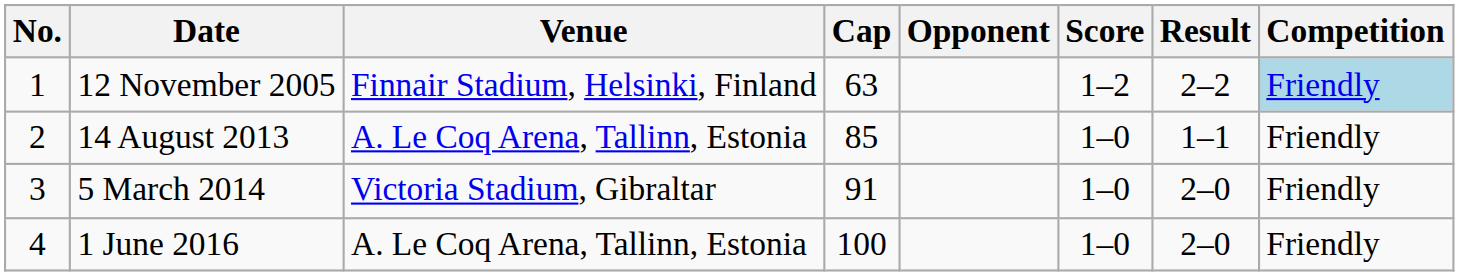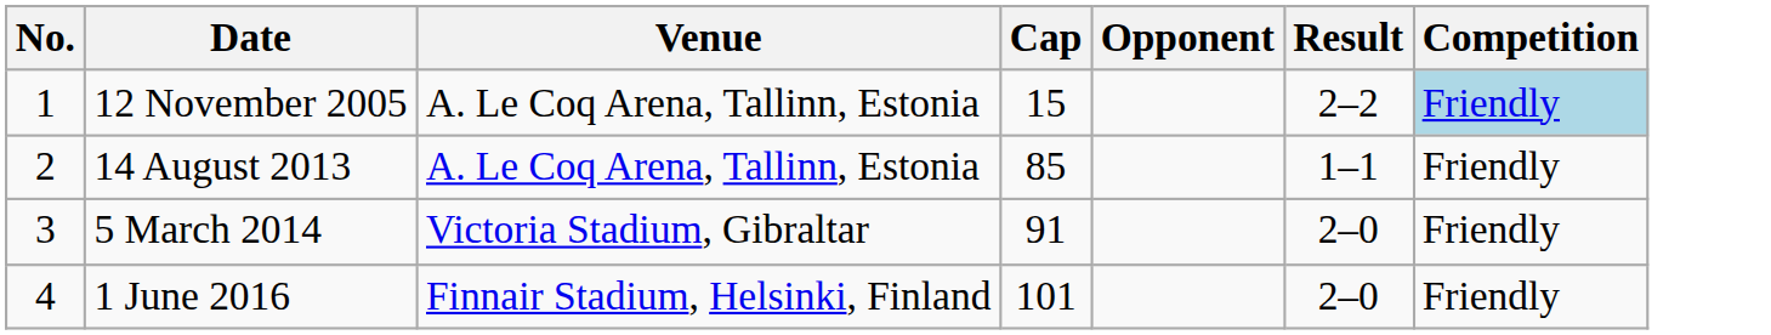 <table class="wikitable sortable">
 <tr>
 <th scope="col">No.</th>
 <th scope="col" data-sort-type="date">Date</th>
 <th scope="col">Venue</th>
 <th scope="col">Cap</th>
 <th scope="col">Opponent</th>
-<th scope="col">Score</th>
 <th scope="col">Result</th>
 <th scope="col">Competition</th>
 </tr>
 <tr>
 <td align="center">1</td>
 <td>12 November 2005</td>
-<td><a href='#'>Finnair Stadium</a>, <a href='#'>Helsinki</a>, Finland</td>
-<td align="center">63</td>
+<td>A. Le Coq Arena, Tallinn, Estonia</td>
+<td align="center">15</td>
 <td></td>
-<td align="center">1–2</td>
 <td align="center">2–2</td>
 <td style="background: lightblue;"><a href='#'>Friendly</a></td>
 </tr>
 <tr>
 <td align="center">2</td>
 <td>14 August 2013</td>
 <td><a href='#'>A. Le Coq Arena</a>, <a href='#'>Tallinn</a>, Estonia</td>
 <td align="center">85</td>
 <td></td>
-<td align="center">1–0</td>
 <td align="center">1–1</td>
 <td>Friendly</td>
 </tr>
 <tr>
 <td align="center">3</td>
 <td>5 March 2014</td>
 <td><a href='#'>Victoria Stadium</a>, Gibraltar</td>
 <td align="center">91</td>
 <td></td>
-<td align="center">1–0</td>
 <td align="center">2–0</td>
 <td>Friendly</td>
 </tr>
 <tr>
 <td align="center">4</td>
 <td>1 June 2016</td>
-<td>A. Le Coq Arena, Tallinn, Estonia</td>
-<td align="center">100</td>
+<td><a href='#'>Finnair Stadium</a>, <a href='#'>Helsinki</a>, Finland</td>
+<td align="center">101</td>
 <td></td>
-<td align="center">1–0</td>
 <td align="center">2–0</td>
 <td>Friendly</td>
 </tr>
 </table>
